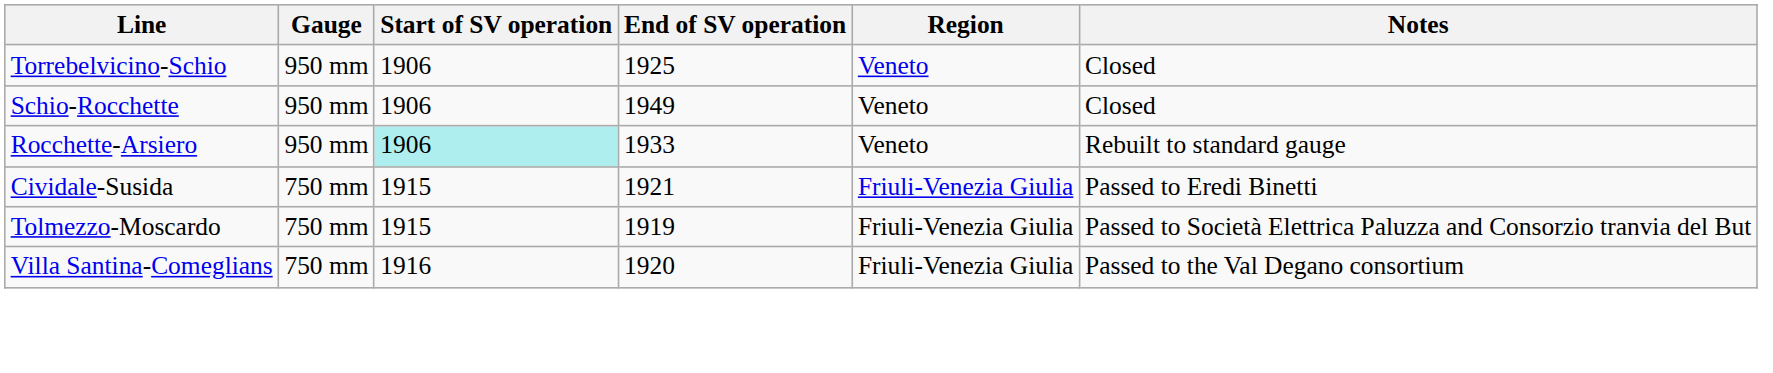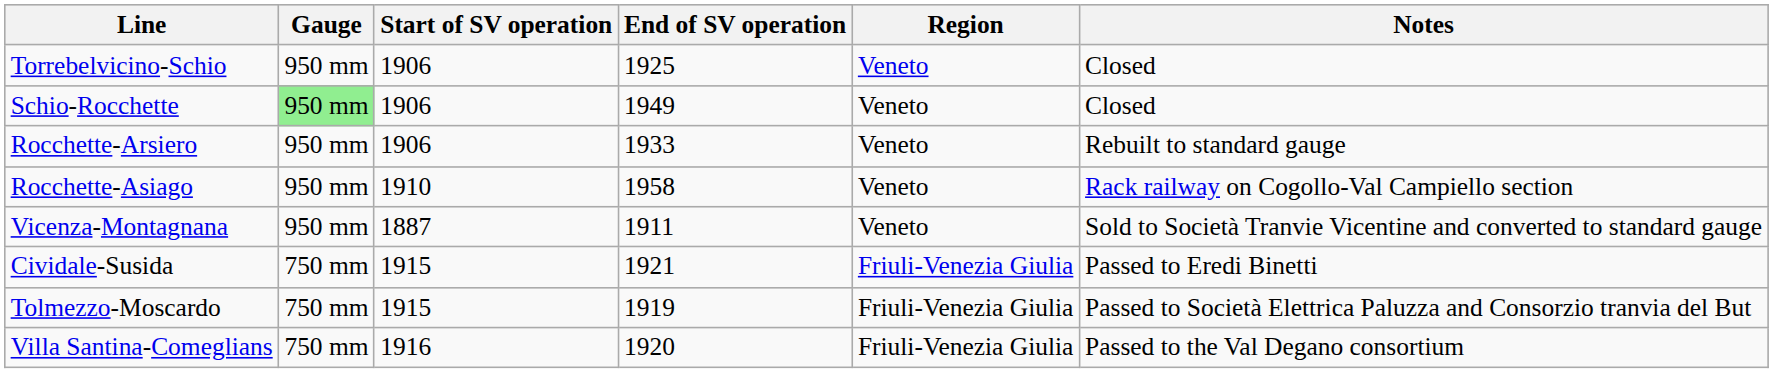 <table class="sortable wikitable">
 <tr>
 <th>Line</th>
 <th>Gauge </th>
 <th>Start of SV operation </th>
 <th>End of SV operation </th>
 <th>Region</th>
 <th>Notes</th>
 </tr>
 <tr>
 <td><a href='#'>Torrebelvicino</a>-<a href='#'>Schio</a></td>
 <td>950 mm</td>
 <td>1906</td>
 <td>1925</td>
 <td><a href='#'>Veneto</a></td>
 <td>Closed</td>
 </tr>
 <tr>
 <td><a href='#'>Schio</a>-<a href='#'>Rocchette</a></td>
-<td>950 mm</td>
+<td style="background: lightgreen;">950 mm</td>
 <td>1906</td>
 <td>1949</td>
 <td>Veneto</td>
 <td>Closed</td>
 </tr>
 <tr>
 <td><a href='#'>Rocchette</a>-<a href='#'>Arsiero</a></td>
 <td>950 mm</td>
-<td style="background: paleturquoise;">1906</td>
+<td>1906</td>
 <td>1933</td>
 <td>Veneto</td>
 <td>Rebuilt to standard gauge</td>
+</tr>
+<tr>
+<td><a href='#'>Rocchette</a>-<a href='#'>Asiago</a></td>
+<td>950 mm</td>
+<td>1910</td>
+<td>1958</td>
+<td>Veneto</td>
+<td><a href='#'>Rack railway</a> on Cogollo-Val Campiello section</td>
+</tr>
+<tr>
+<td><a href='#'>Vicenza</a>-<a href='#'>Montagnana</a></td>
+<td>950 mm</td>
+<td>1887</td>
+<td>1911</td>
+<td>Veneto</td>
+<td>Sold to Società Tranvie Vicentine and converted to standard gauge</td>
 </tr>
 <tr>
 <td><a href='#'>Cividale</a>-Susida</td>
 <td>750 mm</td>
 <td>1915</td>
 <td>1921</td>
 <td><a href='#'>Friuli-Venezia Giulia</a></td>
 <td>Passed to Eredi Binetti</td>
 </tr>
 <tr>
 <td><a href='#'>Tolmezzo</a>-Moscardo</td>
 <td>750 mm</td>
 <td>1915</td>
 <td>1919</td>
 <td>Friuli-Venezia Giulia</td>
 <td>Passed to Società Elettrica Paluzza and Consorzio tranvia del But</td>
 </tr>
 <tr>
 <td><a href='#'>Villa Santina</a>-<a href='#'>Comeglians</a></td>
 <td>750 mm</td>
 <td>1916</td>
 <td>1920</td>
 <td>Friuli-Venezia Giulia</td>
 <td>Passed to the Val Degano consortium</td>
 </tr>
 </table>
